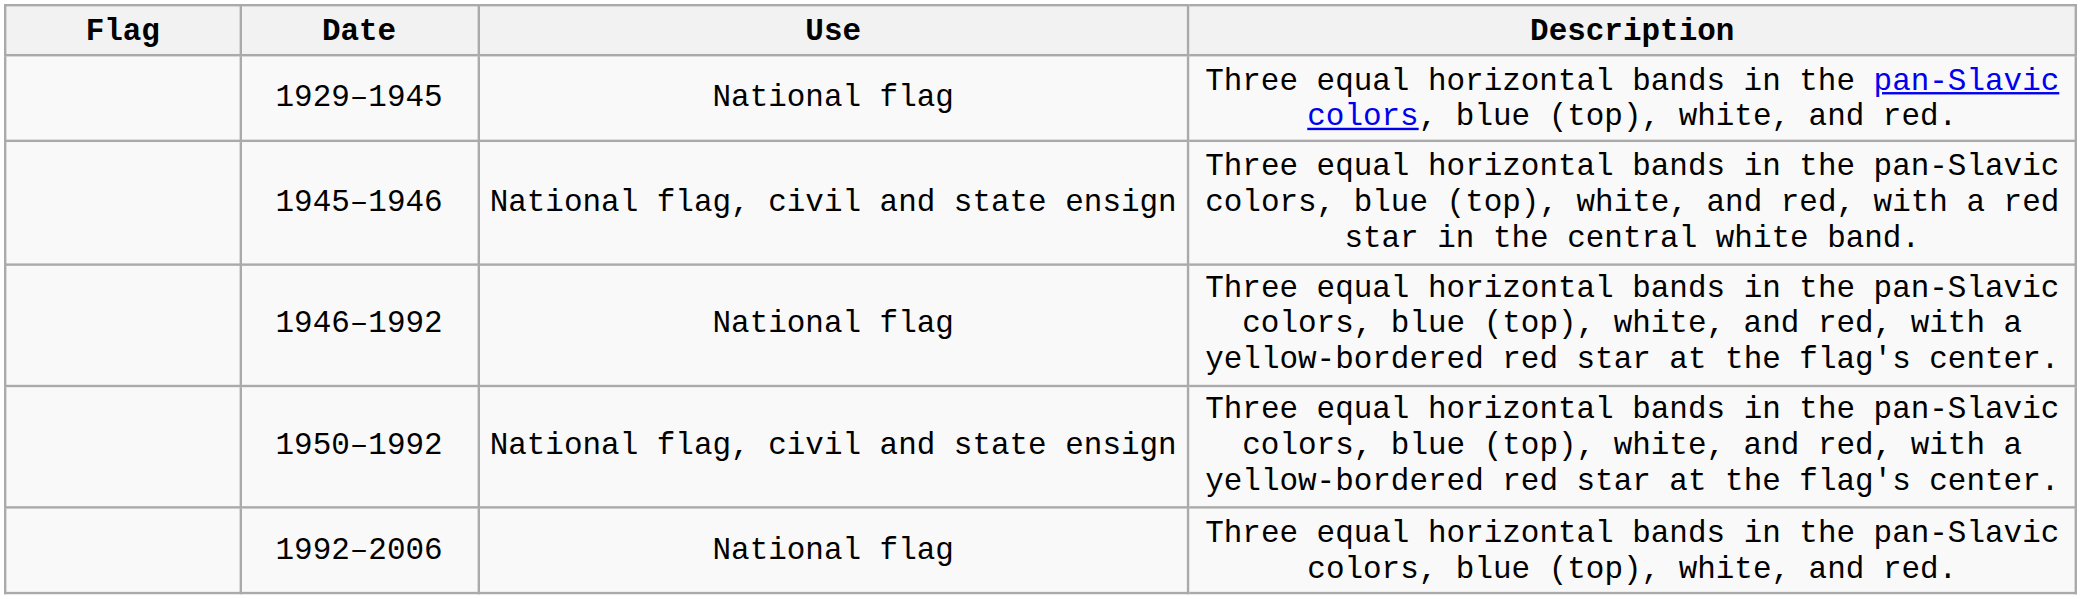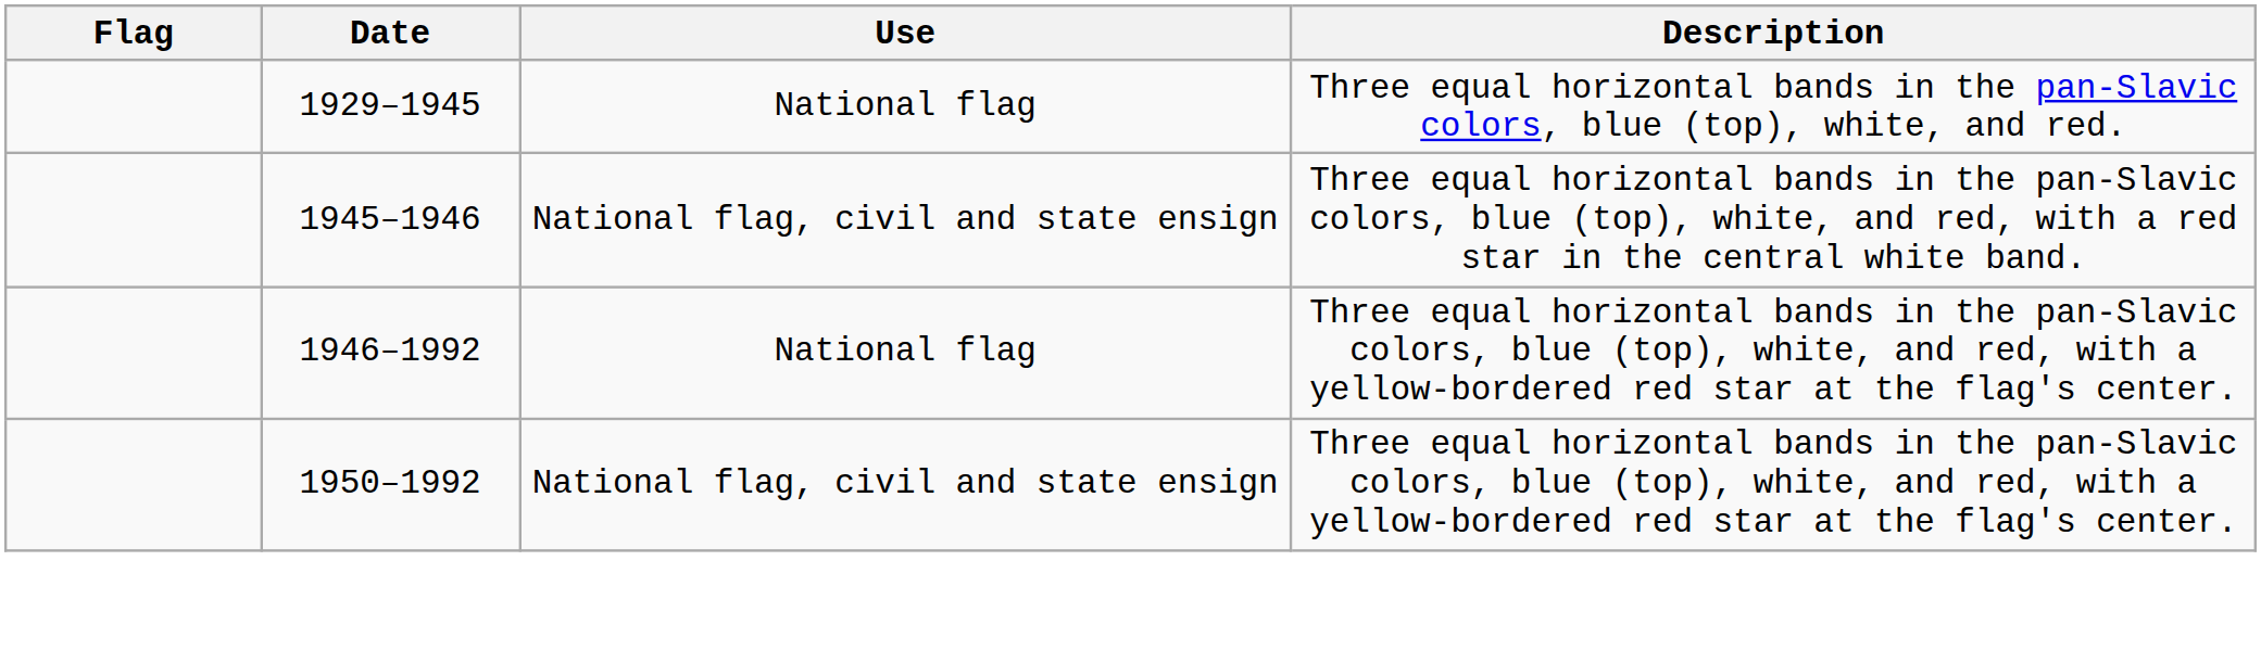 <table class="wikitable" style="text-align:center;">
 <tr style="background:#efefef;">
 <th style="width:100px;">Flag</th>
 <th style="width:100px;">Date</th>
 <th style="width:320px; text-align:center;">Use</th>
 <th style="width:400px; text-align:center;">Description</th>
 </tr>
 <tr>
 <td></td>
 <td>1929–1945</td>
 <td>National flag  </td>
 <td>Three equal horizontal bands in the <a href='#'>pan-Slavic colors</a>, blue (top), white, and red.</td>
 </tr>
 <tr>
 <td></td>
 <td>1945–1946</td>
 <td>National flag, civil and state ensign  </td>
 <td>Three equal horizontal bands in the pan-Slavic colors, blue (top), white, and red, with a red star in the central white band.</td>
 </tr>
 <tr>
 <td></td>
 <td>1946–1992</td>
 <td>National flag  </td>
 <td>Three equal horizontal bands in the pan-Slavic colors, blue (top), white, and red, with a yellow-bordered red star at the flag's center.</td>
 </tr>
 <tr>
 <td></td>
 <td>1950–1992</td>
 <td>National flag, civil and state ensign  </td>
 <td>Three equal horizontal bands in the pan-Slavic colors, blue (top), white, and red, with a yellow-bordered red star at the flag's center.</td>
 </tr>
-<tr>
-<td></td>
-<td>1992–2006</td>
-<td>National flag  </td>
-<td>Three equal horizontal bands in the pan-Slavic colors, blue (top), white, and red.</td>
-</tr>
 </table>
